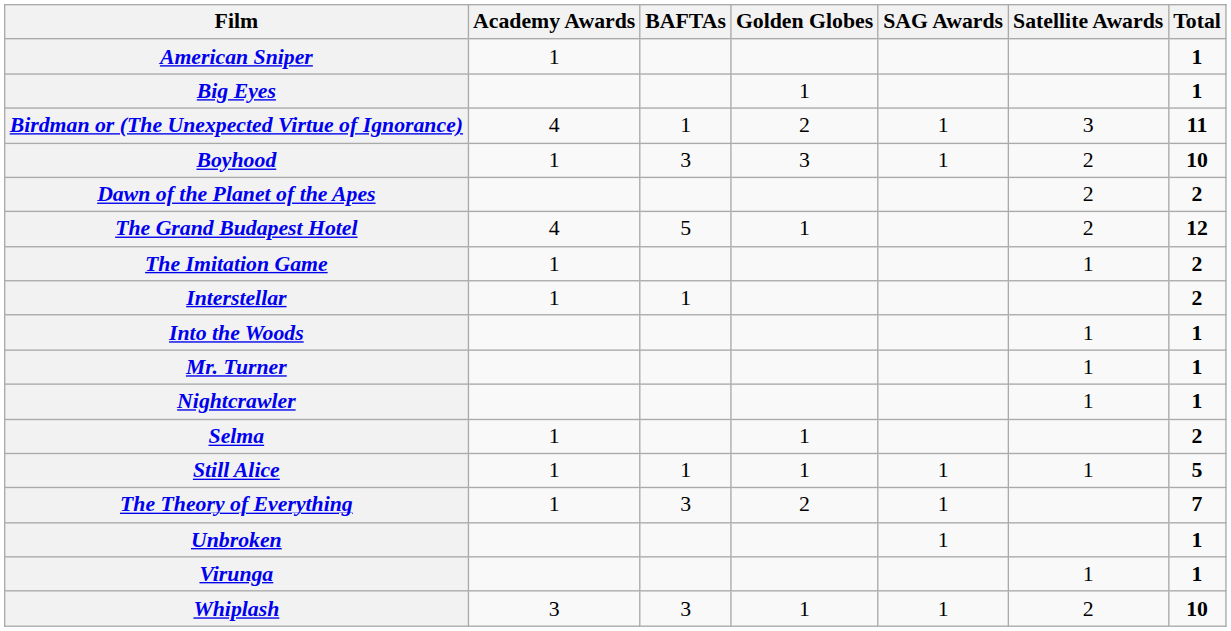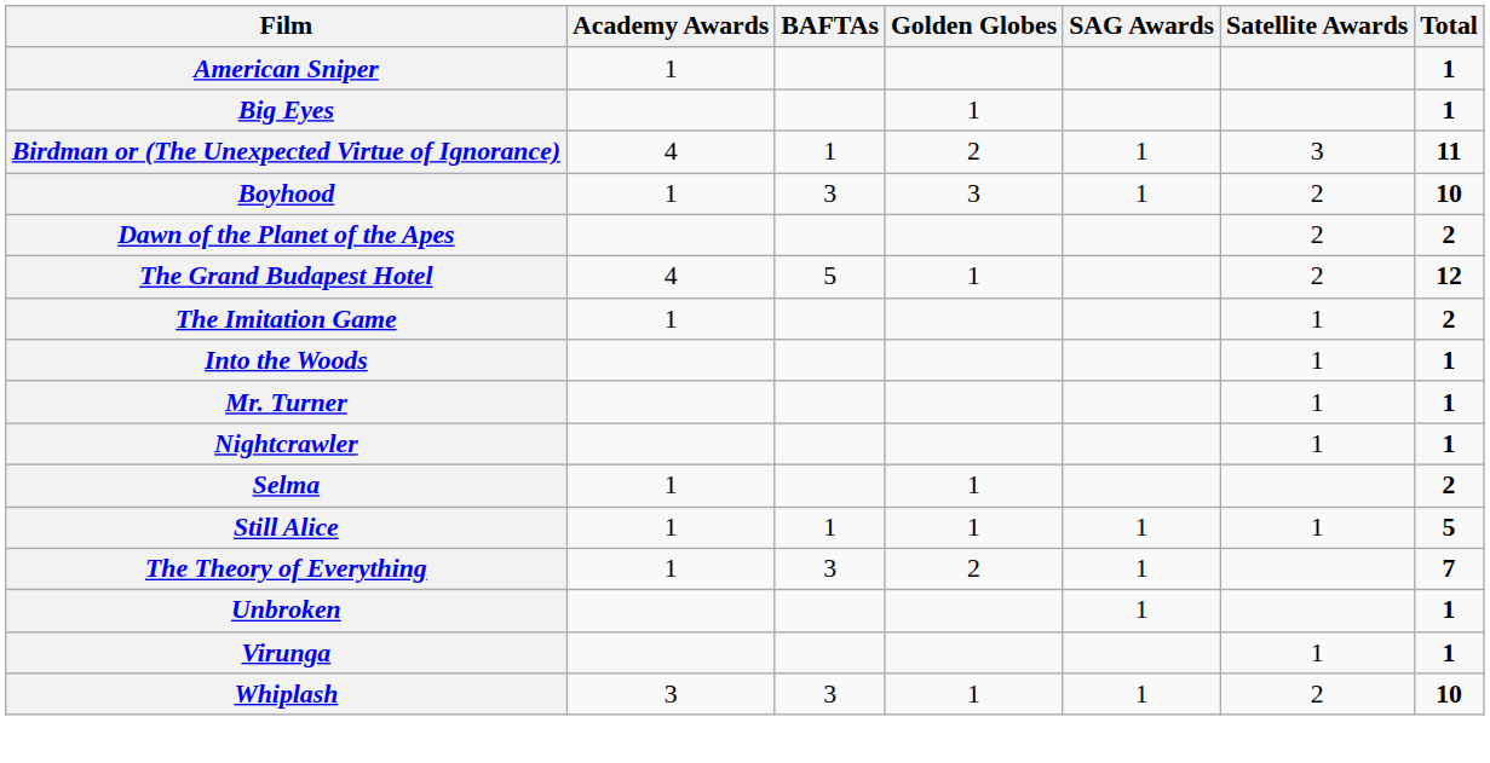 <table class="sortable wikitable plainrowheaders" style="text-align:center">
 <tr>
 <th>Film</th>
 <th>Academy Awards</th>
 <th>BAFTAs</th>
 <th>Golden Globes</th>
 <th>SAG Awards</th>
 <th>Satellite Awards</th>
 <th>Total</th>
 </tr>
 <tr>
 <th scope="row"><em><a href='#'>American Sniper</a></em></th>
 <td>1</td>
 <td></td>
 <td></td>
 <td></td>
 <td></td>
 <td><strong>1</strong></td>
 </tr>
 <tr>
 <th scope="row"><em><a href='#'>Big Eyes</a></em></th>
 <td></td>
 <td></td>
 <td>1</td>
 <td></td>
 <td></td>
 <td><strong>1</strong></td>
 </tr>
 <tr>
 <th scope="row"><em><a href='#'>Birdman or (The Unexpected Virtue of Ignorance)</a></em></th>
 <td>4</td>
 <td>1</td>
 <td>2</td>
 <td>1</td>
 <td>3</td>
 <td><strong>11</strong></td>
 </tr>
 <tr>
 <th scope="row"><em><a href='#'>Boyhood</a></em></th>
 <td>1</td>
 <td>3</td>
 <td>3</td>
 <td>1</td>
 <td>2</td>
 <td><strong>10</strong></td>
 </tr>
 <tr>
 <th scope="row"><em><a href='#'>Dawn of the Planet of the Apes</a></em></th>
 <td></td>
 <td></td>
 <td></td>
 <td></td>
 <td>2</td>
 <td><strong>2</strong></td>
 </tr>
 <tr>
 <th scope="row"><em><a href='#'>The Grand Budapest Hotel</a></em></th>
 <td>4</td>
 <td>5</td>
 <td>1</td>
 <td></td>
 <td>2</td>
 <td><strong>12</strong></td>
 </tr>
 <tr>
 <th scope="row"><em><a href='#'>The Imitation Game</a></em></th>
 <td>1</td>
 <td></td>
 <td></td>
 <td></td>
 <td>1</td>
-<td><strong>2</strong></td>
-</tr>
-<tr>
-<th scope="row"><em><a href='#'>Interstellar</a></em></th>
-<td>1</td>
-<td>1</td>
-<td></td>
-<td></td>
-<td></td>
 <td><strong>2</strong></td>
 </tr>
 <tr>
 <th scope="row"><em><a href='#'>Into the Woods</a></em></th>
 <td></td>
 <td></td>
 <td></td>
 <td></td>
 <td>1</td>
 <td><strong>1</strong></td>
 </tr>
 <tr>
 <th scope="row"><em><a href='#'>Mr. Turner</a></em></th>
 <td></td>
 <td></td>
 <td></td>
 <td></td>
 <td>1</td>
 <td><strong>1</strong></td>
 </tr>
 <tr>
 <th scope="row"><em><a href='#'>Nightcrawler</a></em></th>
 <td></td>
 <td></td>
 <td></td>
 <td></td>
 <td>1</td>
 <td><strong>1</strong></td>
 </tr>
 <tr>
 <th scope="row"><em><a href='#'>Selma</a></em></th>
 <td>1</td>
 <td></td>
 <td>1</td>
 <td></td>
 <td></td>
 <td><strong>2</strong></td>
 </tr>
 <tr>
 <th scope="row"><em><a href='#'>Still Alice</a></em></th>
 <td>1</td>
 <td>1</td>
 <td>1</td>
 <td>1</td>
 <td>1</td>
 <td><strong>5</strong></td>
 </tr>
 <tr>
 <th scope="row"><em><a href='#'>The Theory of Everything</a></em></th>
 <td>1</td>
 <td>3</td>
 <td>2</td>
 <td>1</td>
 <td></td>
 <td><strong>7</strong></td>
 </tr>
 <tr>
 <th scope="row"><em><a href='#'>Unbroken</a></em></th>
 <td></td>
 <td></td>
 <td></td>
 <td>1</td>
 <td></td>
 <td><strong>1</strong></td>
 </tr>
 <tr>
 <th scope="row"><em><a href='#'>Virunga</a></em></th>
 <td></td>
 <td></td>
 <td></td>
 <td></td>
 <td>1</td>
 <td><strong>1</strong></td>
 </tr>
 <tr>
 <th scope="row"><em><a href='#'>Whiplash</a></em></th>
 <td>3</td>
 <td>3</td>
 <td>1</td>
 <td>1</td>
 <td>2</td>
 <td><strong>10</strong></td>
 </tr>
 </table>
